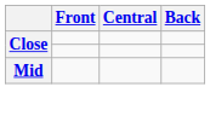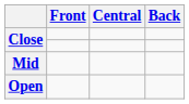 <table class="wikitable" style="text-align:center">
 <tr>
 <th></th>
 <th><a href='#'>Front</a></th>
 <th><a href='#'>Central</a></th>
 <th><a href='#'>Back</a></th>
 </tr>
 <tr align="center">
 <th rowspan="2"><a href='#'>Close</a></th>
 <td></td>
 <td></td>
 <td></td>
 </tr>
 <tr>
 <td></td>
 <td></td>
 <td></td>
 </tr>
 <tr>
 <th><a href='#'>Mid</a></th>
 <td></td>
 <td></td>
 <td></td>
 </tr>
+<tr align="center">
+<th><a href='#'>Open</a></th>
+<td></td>
+<td></td>
+<td></td>
+</tr>
 </table>
